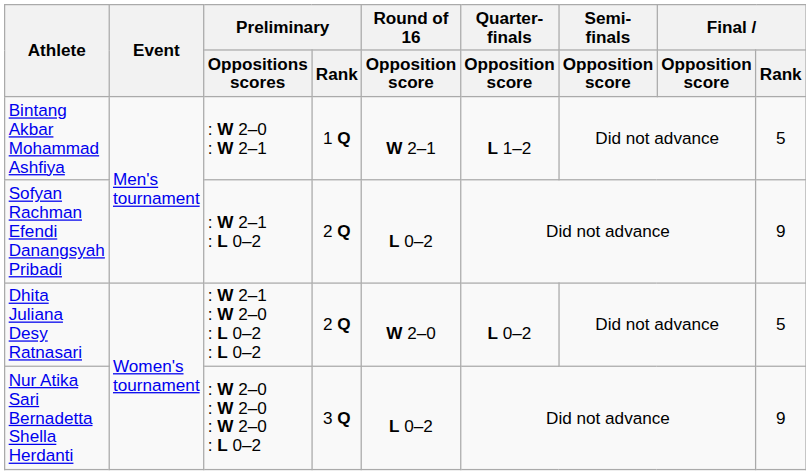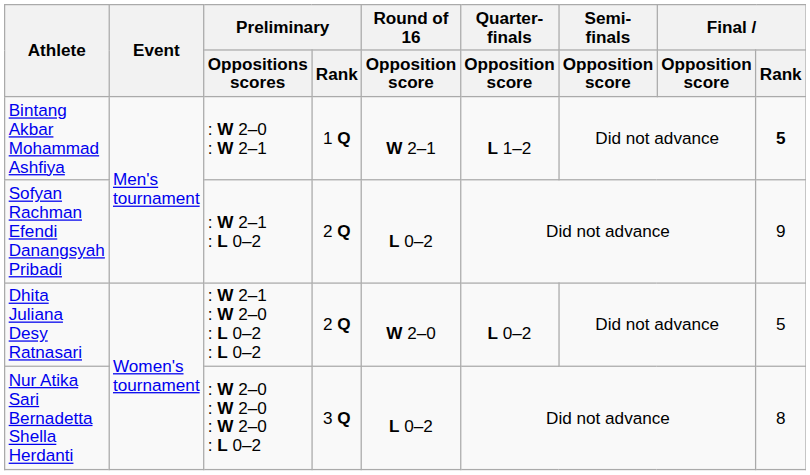 <table class=wikitable style="font-size:85%; text-align:center;">
 <tr>
 <th rowspan="2">Athlete</th>
 <th rowspan="2">Event</th>
 <th colspan="2">Preliminary</th>
 <th>Round of 16</th>
 <th>Quarter-finals</th>
 <th>Semi-finals</th>
 <th colspan="2">Final / </th>
 </tr>
 <tr>
 <th>Oppositions<br>scores</th>
 <th>Rank</th>
 <th>Opposition<br>score</th>
 <th>Opposition<br>score</th>
 <th>Opposition<br>score</th>
 <th>Opposition<br>score</th>
 <th>Rank</th>
 </tr>
 <tr>
 <td align="left"><a href='#'>Bintang Akbar</a><br><a href='#'>Mohammad Ashfiya</a></td>
 <td rowspan="2" align="left"><a href='#'>Men's tournament</a></td>
 <td align="left">: <strong>W</strong> 2–0<br>: <strong>W</strong> 2–1</td>
 <td>1 <strong>Q</strong></td>
 <td><br><strong>W</strong> 2–1</td>
 <td><br><strong>L</strong> 1–2</td>
 <td colspan="2">Did not advance</td>
-<td>5</td>
+<td><strong>5</strong></td>
 </tr>
 <tr>
 <td align="left"><a href='#'>Sofyan Rachman Efendi</a><br><a href='#'>Danangsyah Pribadi</a></td>
 <td align="left">: <strong>W</strong> 2–1<br>: <strong>L</strong> 0–2</td>
 <td>2 <strong>Q</strong></td>
 <td><br><strong>L</strong> 0–2</td>
 <td colspan="3">Did not advance</td>
 <td>9</td>
 </tr>
 <tr>
 <td align="left"><a href='#'>Dhita Juliana</a><br><a href='#'>Desy Ratnasari</a></td>
 <td rowspan="2" align="left"><a href='#'>Women's tournament</a></td>
 <td align="left">: <strong>W</strong> 2–1<br>: <strong>W</strong> 2–0<br>: <strong>L</strong> 0–2<br>:  <strong>L</strong> 0–2</td>
 <td>2 <strong>Q</strong></td>
 <td><br><strong>W</strong> 2–0</td>
 <td><br><strong>L</strong> 0–2</td>
 <td colspan="2">Did not advance</td>
 <td>5</td>
 </tr>
 <tr>
 <td align="left"><a href='#'>Nur Atika Sari</a><br><a href='#'>Bernadetta Shella Herdanti</a></td>
 <td align="left">: <strong>W</strong> 2–0<br>: <strong>W</strong> 2–0<br>: <strong>W</strong> 2–0<br>: <strong>L</strong> 0–2</td>
 <td>3 <strong>Q</strong></td>
 <td><br><strong>L</strong> 0–2</td>
 <td colspan="3">Did not advance</td>
-<td>9</td>
+<td>8</td>
 </tr>
 </table>
